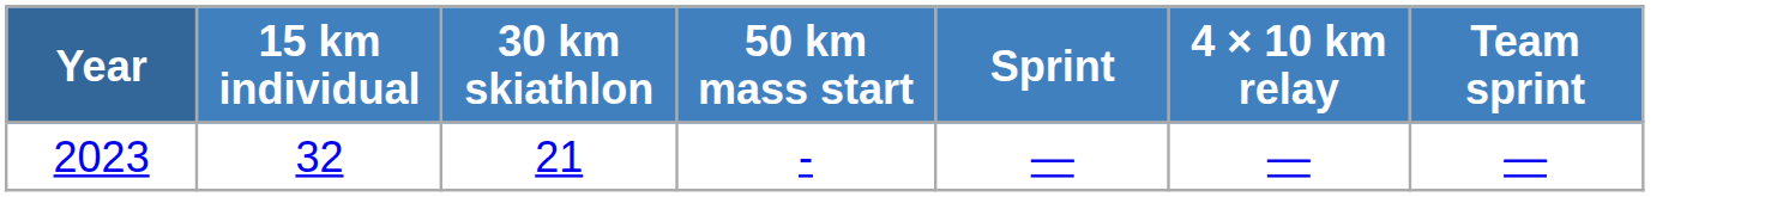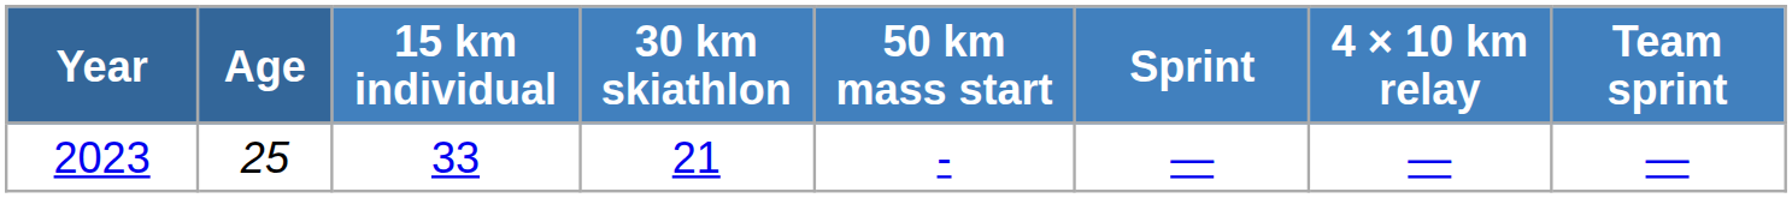 <table class="wikitable" style="font-size:95%; text-align:center; border:grey solid 1px; border-collapse:collapse; background:#ffffff;">
 <tr>
 <th style="background-color:#369; color:white; width:60px;"> Year </th>
+<th style="background-color:#369; color:white; width:40px;"> Age </th>
 <th style="background-color:#4180be; color:white; width:75px;"> 15 km <br> individual </th>
 <th style="background-color:#4180be; color:white; width:75px;"> 30 km <br> skiathlon </th>
 <th style="background-color:#4180be; color:white; width:75px;"> 50 km <br> mass start </th>
 <th style="background-color:#4180be; color:white; width:75px;"> Sprint </th>
 <th style="background-color:#4180be; color:white; width:75px;"> 4 × 10 km <br> relay </th>
 <th style="background-color:#4180be; color:white; width:75px;"> Team <br> sprint </th>
 </tr>
 <tr>
 <td><a href='#'>2023</a></td>
-<td><a href='#'>32</a></td>
+<td><em>25</em></td>
+<td><a href='#'>33</a></td>
 <td><a href='#'>21</a></td>
 <td><a href='#'>-</a></td>
 <td><a href='#'>—</a></td>
 <td><a href='#'>—</a></td>
 <td><a href='#'>—</a></td>
 </tr>
 </table>
